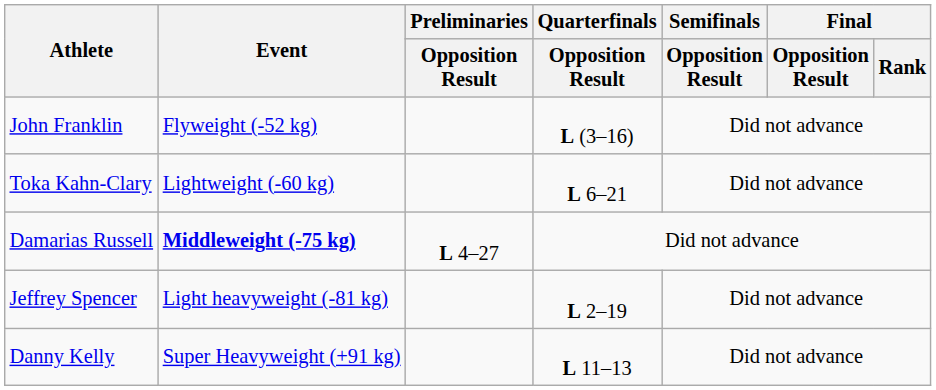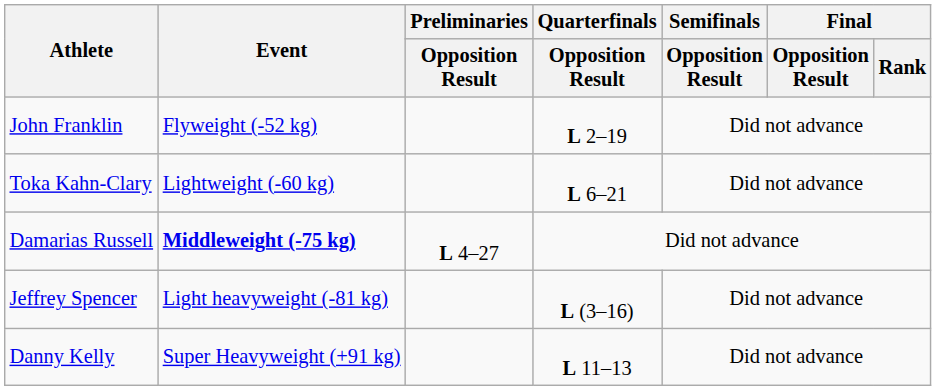 <table class="wikitable" style="font-size:90%">
 <tr>
 <th rowspan=2>Athlete</th>
 <th rowspan=2>Event</th>
 <th>Preliminaries</th>
 <th>Quarterfinals</th>
 <th>Semifinals</th>
 <th colspan=2>Final</th>
 </tr>
 <tr>
 <th>Opposition<br>Result</th>
 <th>Opposition<br>Result</th>
 <th>Opposition<br>Result</th>
 <th>Opposition<br>Result</th>
 <th>Rank</th>
 </tr>
 <tr align=center>
 <td align=left><a href='#'>John Franklin</a></td>
 <td align=left><a href='#'>Flyweight (-52 kg)</a></td>
 <td></td>
-<td><br><strong>L</strong>  (3–16)</td>
+<td><br><strong>L</strong> 2–19</td>
 <td colspan=3>Did not advance</td>
 </tr>
 <tr align=center>
 <td align=left><a href='#'>Toka Kahn-Clary</a></td>
 <td align=left><a href='#'>Lightweight (-60 kg)</a></td>
 <td></td>
 <td><br><strong>L</strong> 6–21</td>
 <td colspan=3>Did not advance</td>
 </tr>
 <tr align=center>
 <td align=left><a href='#'>Damarias Russell</a></td>
 <td align=left><strong><a href='#'>Middleweight (-75 kg)</a></strong></td>
 <td><br><strong>L</strong> 4–27</td>
 <td colspan=4>Did not advance</td>
 </tr>
 <tr align=center>
 <td align=left><a href='#'>Jeffrey Spencer</a></td>
 <td align=left><a href='#'>Light heavyweight (-81 kg)</a></td>
 <td></td>
-<td><br><strong>L</strong> 2–19</td>
+<td><br><strong>L</strong>  (3–16)</td>
 <td colspan=3>Did not advance</td>
 </tr>
 <tr align=center>
 <td align=left><a href='#'>Danny Kelly</a></td>
 <td align=left><a href='#'>Super Heavyweight (+91 kg)</a></td>
 <td></td>
 <td><br><strong>L</strong> 11–13</td>
 <td colspan=4>Did not advance</td>
 </tr>
 </table>
